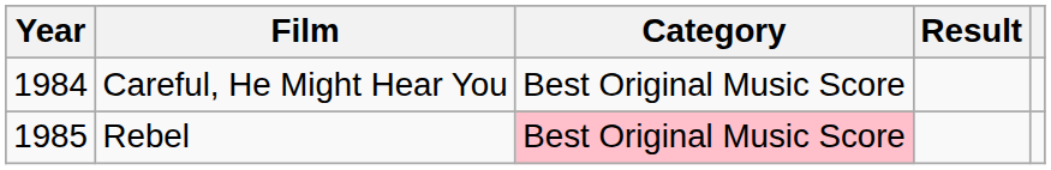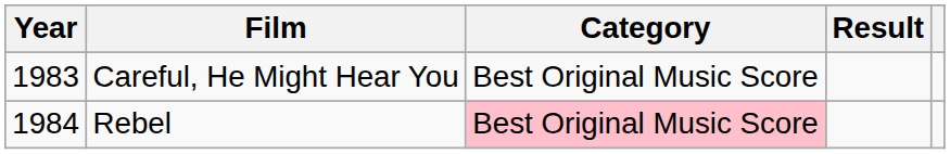 <table class="wikitable">
 <tr>
 <th>Year</th>
 <th>Film</th>
 <th>Category</th>
 <th>Result</th>
 <th></th>
 </tr>
 <tr>
-<td>1984</td>
+<td>1983</td>
 <td>Careful, He Might Hear You</td>
 <td>Best Original Music Score</td>
 <td></td>
 <td></td>
 </tr>
 <tr>
-<td>1985</td>
+<td>1984</td>
 <td>Rebel</td>
 <td style="background: pink;">Best Original Music Score</td>
 <td></td>
 <td></td>
 </tr>
 </table>
